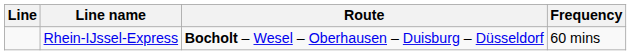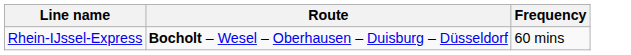 <table class="wikitable">
 <tr>
-<th>Line</th>
 <th>Line name</th>
 <th>Route</th>
 <th>Frequency</th>
 </tr>
 <tr>
-<td></td>
 <td><a href='#'>Rhein-IJssel-Express</a></td>
 <td><strong>Bocholt</strong> – <a href='#'>Wesel</a> – <a href='#'>Oberhausen</a> – <a href='#'>Duisburg</a> – <a href='#'>Düsseldorf</a></td>
 <td>60 mins</td>
 </tr>
 </table>
